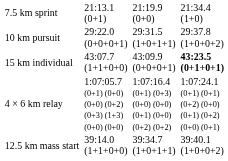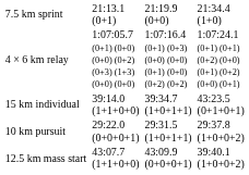 <table>
 <tr>
 <td>7.5 km sprint<br></td>
 <td></td>
 <td>21:13.1<br>(0+1)</td>
 <td></td>
 <td>21:19.9<br>(0+0)</td>
 <td></td>
 <td>21:34.4<br>(1+0)</td>
 </tr>
 <tr>
+<td>4 × 6 km relay<br></td>
+<td></td>
+<td>1:07:05.7<br><small>(0+1) (0+0)<br>(0+0) (0+2)<br>(0+3) (1+3)<br>(0+0) (0+0)</small></td>
+<td></td>
+<td>1:07:16.4<br><small>(0+1) (0+3)<br>(0+0) (0+0)<br>(0+1) (0+0)<br>(0+2) (0+2)</small></td>
+<td></td>
+<td>1:07:24.1<br><small>(0+1) (0+1)<br>(0+2) (0+0)<br>(0+1) (0+2)<br>(0+0) (0+1)</small></td>
+</tr>
+<tr>
+<td>15 km individual<br></td>
+<td></td>
+<td>39:14.0<br>(1+1+0+0)</td>
+<td></td>
+<td>39:34.7<br>(1+0+1+1)</td>
+<td></td>
+<td>43:23.5<br>(0+1+0+1)</td>
+</tr>
+<tr>
 <td>10 km pursuit<br></td>
 <td></td>
 <td>29:22.0<br>(0+0+0+1)</td>
 <td></td>
 <td>29:31.5<br>(1+0+1+1)</td>
 <td></td>
 <td>29:37.8<br>(1+0+0+2)</td>
 </tr>
 <tr>
-<td>15 km individual<br></td>
+<td>12.5 km mass start<br></td>
 <td></td>
 <td>43:07.7<br>(1+1+0+0)</td>
 <td></td>
 <td>43:09.9<br>(0+0+0+1)</td>
 <td></td>
-<td><strong>43:23.5<br>(0+1+0+1)</strong></td>
-</tr>
-<tr>
-<td>4 × 6 km relay<br></td>
-<td></td>
-<td>1:07:05.7<br><small>(0+1) (0+0)<br>(0+0) (0+2)<br>(0+3) (1+3)<br>(0+0) (0+0)</small></td>
-<td></td>
-<td>1:07:16.4<br><small>(0+1) (0+3)<br>(0+0) (0+0)<br>(0+1) (0+0)<br>(0+2) (0+2)</small></td>
-<td></td>
-<td>1:07:24.1<br><small>(0+1) (0+1)<br>(0+2) (0+0)<br>(0+1) (0+2)<br>(0+0) (0+1)</small></td>
-</tr>
-<tr>
-<td>12.5 km mass start<br></td>
-<td></td>
-<td>39:14.0<br>(1+1+0+0)</td>
-<td></td>
-<td>39:34.7<br>(1+0+1+1)</td>
-<td></td>
 <td>39:40.1<br>(1+0+0+2)</td>
 </tr>
 </table>
